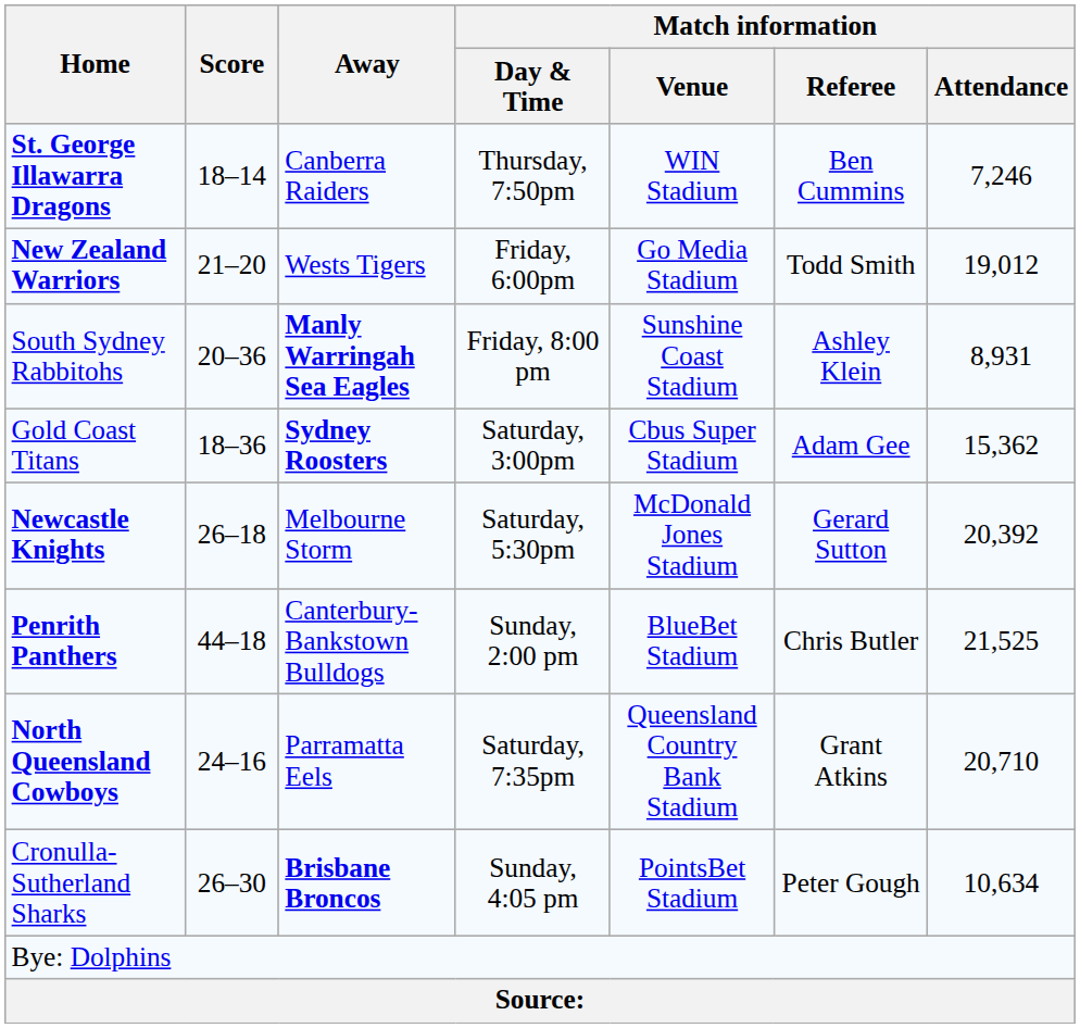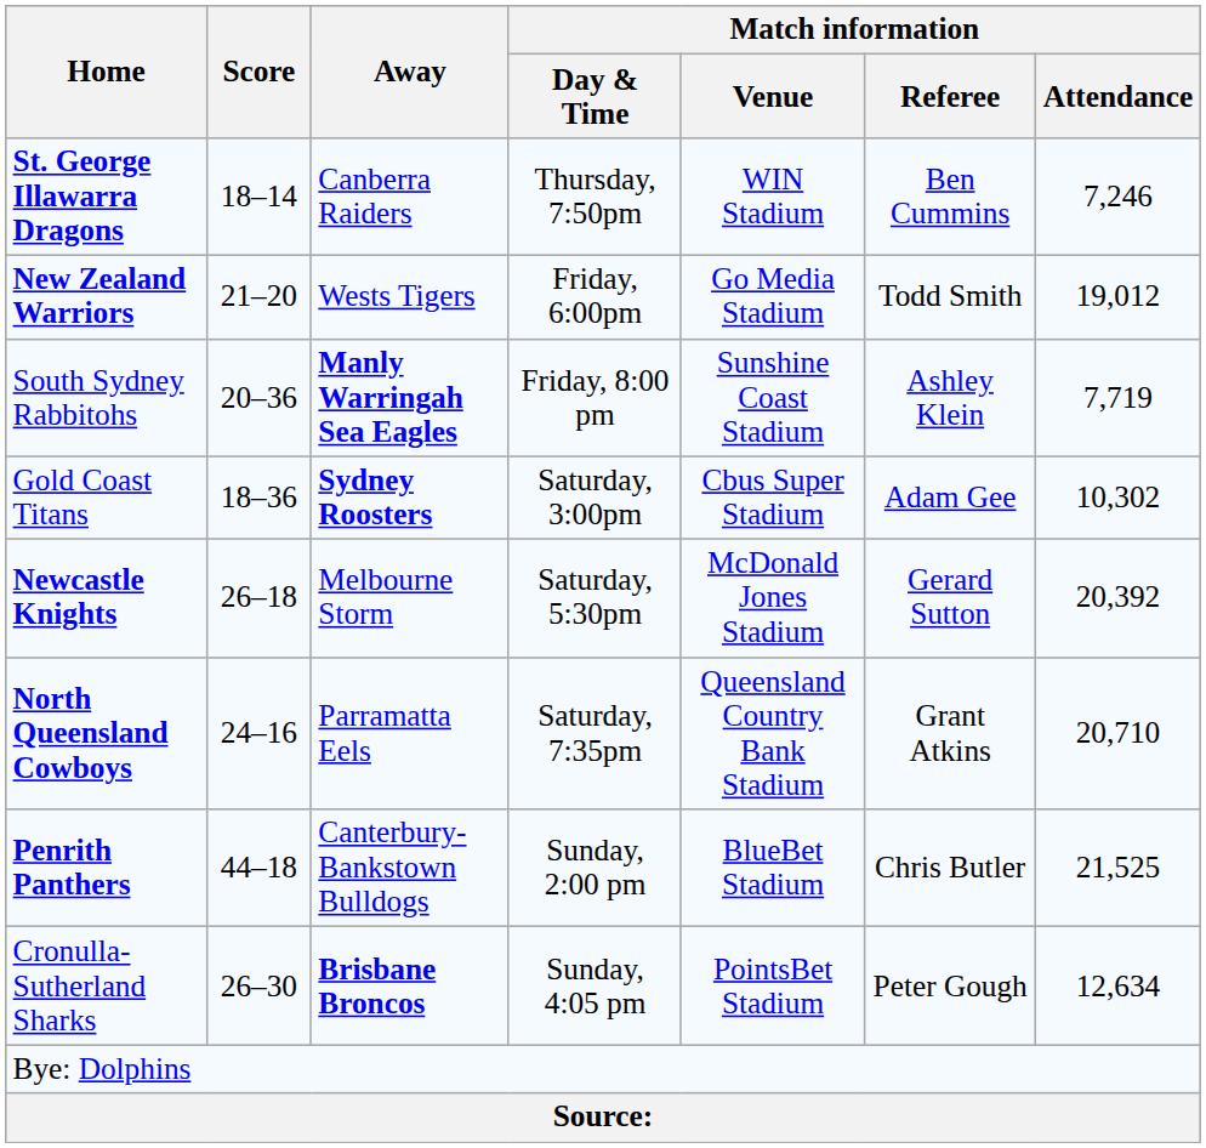 <table class="wikitable" style="border-collapse:collapse; text-align:center; width:100%;">
 <tr style="text-align:center; background:#f5faff;"  style="background:#c1d8ff;">
 <th rowspan="2" style="width:19%;">Home</th>
 <th rowspan="2" style="width:10%;">Score</th>
 <th rowspan="2" style="width:19%;">Away</th>
 <th colspan="4">Match information</th>
 </tr>
 <tr style="text-align:center; background:#f5faff;"  style="background:#efefef;">
 <th width="17%">Day & Time</th>
 <th width="17%">Venue</th>
 <th width="17%">Referee</th>
 <th width="5%">Attendance</th>
 </tr>
 <tr style="text-align:center; background:#f5faff;">
 <td align="left"><strong> <a href='#'>St. George Illawarra Dragons</a></strong></td>
 <td>18–14</td>
 <td align="left"> <a href='#'>Canberra Raiders</a></td>
 <td>Thursday, 7:50pm</td>
 <td><a href='#'>WIN Stadium</a></td>
 <td><a href='#'>Ben Cummins</a></td>
 <td>7,246</td>
 </tr>
 <tr style="text-align:center; background:#f5faff;">
 <td align="left"><strong> <a href='#'>New Zealand Warriors</a></strong></td>
 <td>21–20</td>
 <td align="left"> <a href='#'>Wests Tigers</a></td>
 <td>Friday, 6:00pm</td>
 <td><a href='#'>Go Media Stadium</a></td>
 <td>Todd Smith</td>
 <td>19,012</td>
 </tr>
 <tr style="text-align:center; background:#f5faff;">
 <td align="left"> <a href='#'>South Sydney Rabbitohs</a></td>
 <td>20–36</td>
 <td align="left"><strong> <a href='#'>Manly Warringah Sea Eagles</a></strong></td>
 <td>Friday, 8:00 pm</td>
 <td><a href='#'>Sunshine Coast Stadium</a></td>
 <td><a href='#'>Ashley Klein</a></td>
-<td>8,931</td>
+<td>7,719</td>
 </tr>
 <tr style="text-align:center; background:#f5faff;">
 <td align="left"> <a href='#'>Gold Coast Titans</a></td>
 <td>18–36</td>
 <td align="left"><strong> <a href='#'>Sydney Roosters</a></strong></td>
 <td>Saturday, 3:00pm</td>
 <td><a href='#'>Cbus Super Stadium</a></td>
 <td><a href='#'>Adam Gee</a></td>
-<td>15,362</td>
+<td>10,302</td>
 </tr>
 <tr style="text-align:center; background:#f5faff;">
 <td align="left"><strong> <a href='#'>Newcastle Knights</a></strong></td>
 <td>26–18</td>
 <td align="left"> <a href='#'>Melbourne Storm</a></td>
 <td>Saturday, 5:30pm</td>
 <td><a href='#'>McDonald Jones Stadium</a></td>
 <td><a href='#'>Gerard Sutton</a></td>
 <td>20,392</td>
 </tr>
 <tr style="text-align:center; background:#f5faff;">
+<td align="left"><strong> <a href='#'>North Queensland Cowboys</a></strong></td>
+<td>24–16</td>
+<td align="left"> <a href='#'>Parramatta Eels</a></td>
+<td>Saturday, 7:35pm</td>
+<td><a href='#'>Queensland Country Bank Stadium</a></td>
+<td>Grant Atkins</td>
+<td>20,710</td>
+</tr>
+<tr style="text-align:center; background:#f5faff;">
 <td align="left"><strong> <a href='#'>Penrith Panthers</a></strong></td>
 <td>44–18</td>
 <td align="left"> <a href='#'>Canterbury-Bankstown Bulldogs</a></td>
 <td>Sunday, 2:00 pm</td>
 <td><a href='#'>BlueBet Stadium</a></td>
 <td>Chris Butler</td>
 <td>21,525</td>
 </tr>
 <tr style="text-align:center; background:#f5faff;">
-<td align="left"><strong> <a href='#'>North Queensland Cowboys</a></strong></td>
-<td>24–16</td>
-<td align="left"> <a href='#'>Parramatta Eels</a></td>
-<td>Saturday, 7:35pm</td>
-<td><a href='#'>Queensland Country Bank Stadium</a></td>
-<td>Grant Atkins</td>
-<td>20,710</td>
-</tr>
-<tr style="text-align:center; background:#f5faff;">
 <td align="left"> <a href='#'>Cronulla-Sutherland Sharks</a></td>
 <td>26–30</td>
 <td align="left"><strong> <a href='#'>Brisbane Broncos</a></strong></td>
 <td>Sunday, 4:05 pm</td>
 <td><a href='#'>PointsBet Stadium</a></td>
 <td>Peter Gough</td>
-<td>10,634</td>
+<td>12,634</td>
 </tr>
 <tr style="text-align:center; background:#f5faff;">
 <td colspan="7" align="left">Bye:  <a href='#'>Dolphins</a></td>
 </tr>
 <tr style="text-align:center; background:#f5faff;">
 <th colspan="7" align="left">Source:</th>
 </tr>
 </table>
